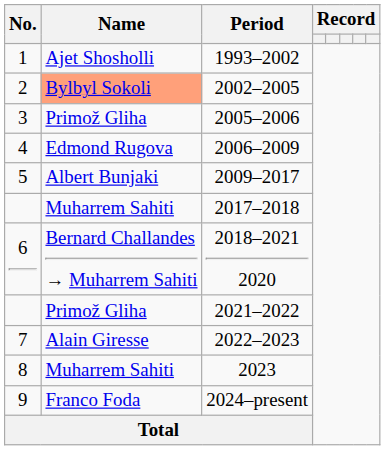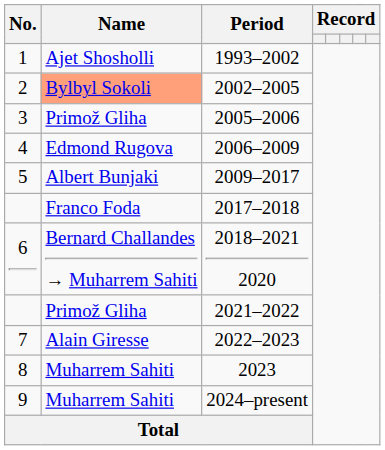 <table class="wikitable">
 <tr>
 <th rowspan="2">No.</th>
 <th rowspan="2">Name</th>
 <th rowspan="2">Period</th>
 <th colspan="5">Record</th>
 </tr>
 <tr>
 <th></th>
 <th></th>
 <th></th>
 <th></th>
 <th></th>
 </tr>
 <tr>
 <td align="center">1</td>
 <td> <a href='#'>Ajet Shosholli</a></td>
 <td align="center">1993–2002<br></td>
 </tr>
 <tr>
 <td align="center">2</td>
 <td style="background: lightsalmon;"> <a href='#'>Bylbyl Sokoli</a></td>
 <td align="center">2002–2005<br></td>
 </tr>
 <tr>
 <td align="center">3</td>
 <td> <a href='#'>Primož Gliha</a></td>
 <td align="center">2005–2006<br></td>
 </tr>
 <tr>
 <td align="center">4</td>
 <td> <a href='#'>Edmond Rugova</a></td>
 <td align="center">2006–2009<br></td>
 </tr>
 <tr>
 <td align="center">5</td>
 <td> <a href='#'>Albert Bunjaki</a></td>
 <td align="center">2009–2017<br></td>
 </tr>
 <tr>
 <td align="center"></td>
-<td> <a href='#'>Muharrem Sahiti</a></td>
+<td> <a href='#'>Franco Foda</a></td>
 <td align="center">2017–2018<br></td>
 </tr>
 <tr>
 <td align="center">6<hr></td>
 <td> <a href='#'>Bernard Challandes</a><hr>→  <a href='#'>Muharrem Sahiti</a></td>
 <td align="center">2018–2021<hr>2020<br></td>
 </tr>
 <tr>
 <td align="center"></td>
 <td> <a href='#'>Primož Gliha</a></td>
 <td align="center">2021–2022<br></td>
 </tr>
 <tr>
 <td align="center">7</td>
 <td> <a href='#'>Alain Giresse</a></td>
 <td align="center">2022–2023<br></td>
 </tr>
 <tr>
 <td align="center">8</td>
 <td> <a href='#'>Muharrem Sahiti</a></td>
 <td align="center">2023<br></td>
 </tr>
 <tr>
 <td align="center">9</td>
-<td> <a href='#'>Franco Foda</a></td>
+<td> <a href='#'>Muharrem Sahiti</a></td>
 <td align="center">2024–present<br></td>
 </tr>
 <tr>
 <th colspan="3">Total<br></th>
 </tr>
 </table>
